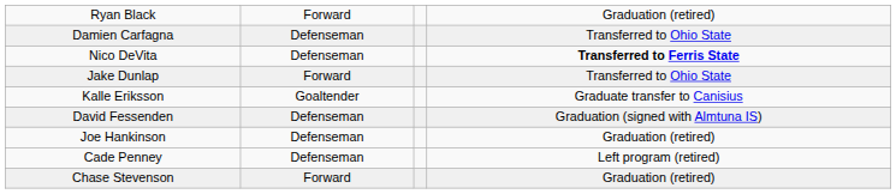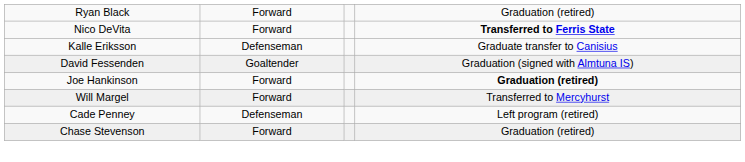 <table class="wikitable" width=1100>
 <tr align="center" bgcolor="">
 <td>Ryan Black</td>
 <td>Forward</td>
 <td></td>
 <td>Graduation (retired)</td>
 </tr>
-<tr align="center" bgcolor="f0f0f0">
-<td>Damien Carfagna</td>
-<td>Defenseman</td>
-<td></td>
-<td>Transferred to <a href='#'>Ohio State</a></td>
-</tr>
 <tr align="center" bgcolor="">
 <td>Nico DeVita</td>
-<td>Defenseman</td>
+<td>Forward</td>
 <td></td>
 <td><strong>Transferred to <a href='#'>Ferris State</a></strong></td>
 </tr>
-<tr align="center" bgcolor="f0f0f0">
-<td>Jake Dunlap</td>
-<td>Forward</td>
-<td></td>
-<td>Transferred to <a href='#'>Ohio State</a></td>
-</tr>
 <tr align="center" bgcolor="">
 <td>Kalle Eriksson</td>
-<td>Goaltender</td>
+<td>Defenseman</td>
 <td></td>
 <td>Graduate transfer to <a href='#'>Canisius</a></td>
 </tr>
 <tr align="center" bgcolor="f0f0f0">
 <td>David Fessenden</td>
-<td>Defenseman</td>
+<td>Goaltender</td>
 <td></td>
 <td>Graduation (signed with <a href='#'>Almtuna IS</a>)</td>
 </tr>
 <tr align="center" bgcolor="">
 <td>Joe Hankinson</td>
-<td>Defenseman</td>
+<td>Forward</td>
 <td></td>
-<td>Graduation (retired)</td>
+<td><strong>Graduation (retired)</strong></td>
+</tr>
+<tr align="center" bgcolor="f0f0f0">
+<td>Will Margel</td>
+<td>Forward</td>
+<td></td>
+<td>Transferred to <a href='#'>Mercyhurst</a></td>
 </tr>
 <tr align="center" bgcolor="">
 <td>Cade Penney</td>
 <td>Defenseman</td>
 <td></td>
 <td>Left program (retired)</td>
 </tr>
 <tr align="center" bgcolor="f0f0f0">
 <td>Chase Stevenson</td>
 <td>Forward</td>
 <td></td>
 <td>Graduation (retired)</td>
 </tr>
 </table>
